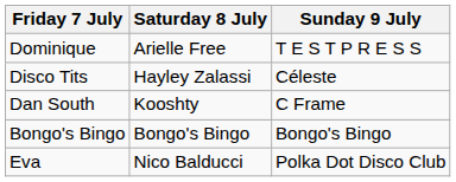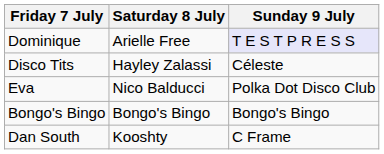 <table class="wikitable">
 <tr>
 <th>Friday 7 July</th>
 <th>Saturday 8 July</th>
 <th>Sunday 9 July</th>
 </tr>
 <tr>
 <td>Dominique</td>
 <td>Arielle Free</td>
-<td>T E S T P R E S S</td>
+<td style="background: lavender;">T E S T P R E S S</td>
 </tr>
 <tr>
 <td>Disco Tits</td>
 <td>Hayley Zalassi</td>
 <td>Céleste</td>
 </tr>
 <tr>
-<td>Dan South</td>
-<td>Kooshty</td>
-<td>C Frame</td>
+<td>Eva</td>
+<td>Nico Balducci</td>
+<td>Polka Dot Disco Club</td>
 </tr>
 <tr>
 <td>Bongo's Bingo</td>
 <td>Bongo's Bingo</td>
 <td>Bongo's Bingo</td>
 </tr>
 <tr>
-<td>Eva</td>
-<td>Nico Balducci</td>
-<td>Polka Dot Disco Club</td>
+<td>Dan South</td>
+<td>Kooshty</td>
+<td>C Frame</td>
 </tr>
 </table>
